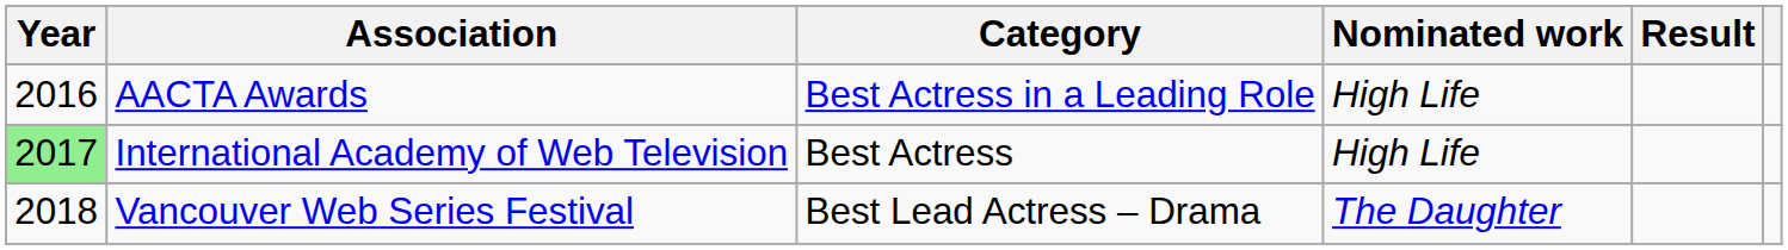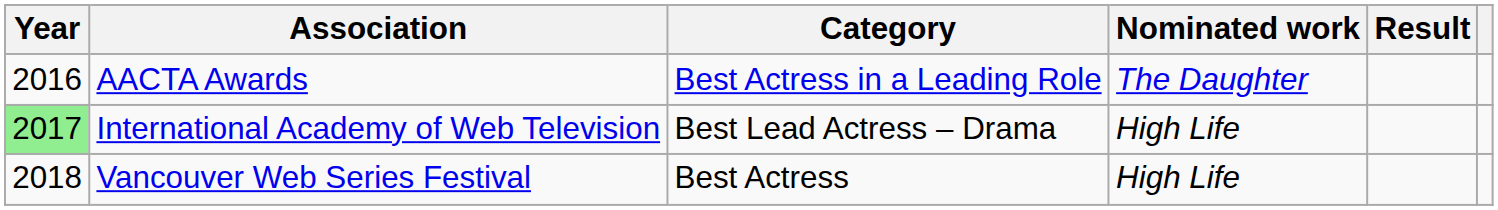 <table class="wikitable">
 <tr>
 <th>Year</th>
 <th>Association</th>
 <th>Category</th>
 <th>Nominated work</th>
 <th>Result</th>
 <th></th>
 </tr>
 <tr>
 <td>2016</td>
 <td><a href='#'>AACTA Awards</a></td>
 <td><a href='#'>Best Actress in a Leading Role</a></td>
-<td><em>High Life</em></td>
+<td><em><a href='#'>The Daughter</a></em></td>
 <td></td>
 <td></td>
 </tr>
 <tr>
 <td style="background: lightgreen;">2017</td>
 <td><a href='#'>International Academy of Web Television</a></td>
-<td>Best Actress</td>
+<td>Best Lead Actress – Drama</td>
 <td><em>High Life</em></td>
 <td></td>
 <td></td>
 </tr>
 <tr>
 <td>2018</td>
 <td><a href='#'>Vancouver Web Series Festival</a></td>
-<td>Best Lead Actress – Drama</td>
-<td><em><a href='#'>The Daughter</a></em></td>
+<td>Best Actress</td>
+<td><em>High Life</em></td>
 <td></td>
 <td></td>
 </tr>
 </table>
